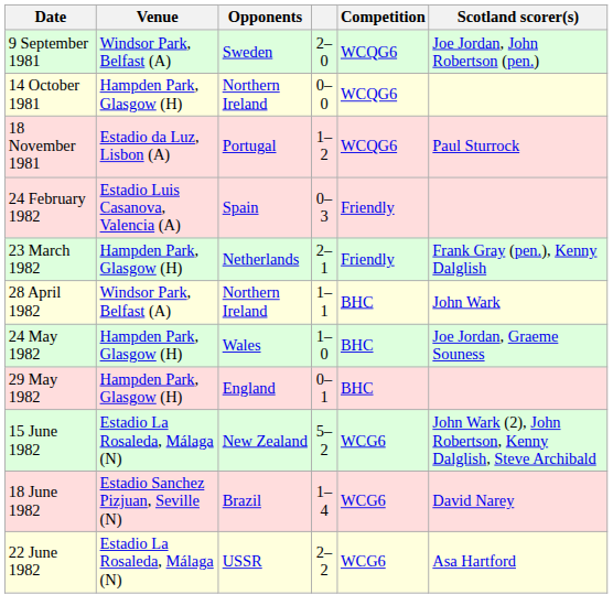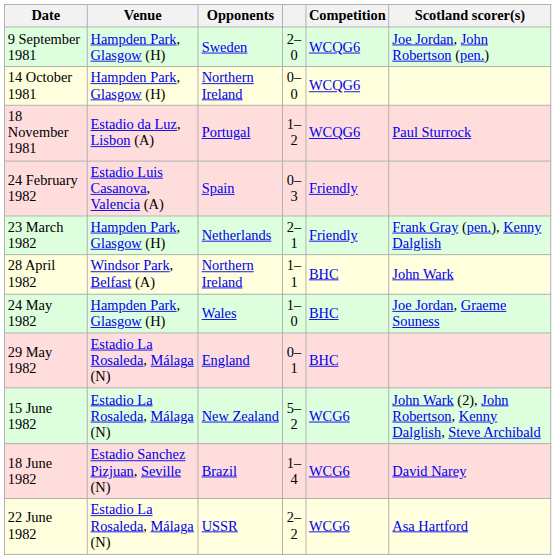 <table class="wikitable">
 <tr>
 <th>Date</th>
 <th>Venue</th>
 <th>Opponents</th>
 <th></th>
 <th>Competition</th>
 <th>Scotland scorer(s)</th>
 </tr>
 <tr bgcolor=#ddffdd>
 <td>9 September 1981</td>
-<td><a href='#'>Windsor Park</a>, <a href='#'>Belfast</a> (A)</td>
+<td><a href='#'>Hampden Park</a>, <a href='#'>Glasgow</a> (H)</td>
 <td> <a href='#'>Sweden</a></td>
 <td align=center>2–0</td>
 <td><a href='#'>WCQG6</a></td>
 <td><a href='#'>Joe Jordan</a>, <a href='#'>John Robertson</a> (<a href='#'>pen.</a>)</td>
 </tr>
 <tr bgcolor=#ffffdd>
 <td>14 October 1981</td>
 <td><a href='#'>Hampden Park</a>, <a href='#'>Glasgow</a> (H)</td>
 <td> <a href='#'>Northern Ireland</a></td>
 <td align=center>0–0</td>
 <td><a href='#'>WCQG6</a></td>
 <td></td>
 </tr>
 <tr bgcolor=#ffdddd>
 <td>18 November 1981</td>
 <td><a href='#'>Estadio da Luz</a>, <a href='#'>Lisbon</a> (A)</td>
 <td> <a href='#'>Portugal</a></td>
 <td align=center>1–2</td>
 <td><a href='#'>WCQG6</a></td>
 <td><a href='#'>Paul Sturrock</a></td>
 </tr>
 <tr bgcolor=#ffdddd>
 <td>24 February 1982</td>
 <td><a href='#'>Estadio Luis Casanova</a>, <a href='#'>Valencia</a> (A)</td>
 <td> <a href='#'>Spain</a></td>
 <td align=center>0–3</td>
 <td><a href='#'>Friendly</a></td>
 <td></td>
 </tr>
 <tr bgcolor=#ddffdd>
 <td>23 March 1982</td>
 <td><a href='#'>Hampden Park</a>, <a href='#'>Glasgow</a> (H)</td>
 <td> <a href='#'>Netherlands</a></td>
 <td align=center>2–1</td>
 <td><a href='#'>Friendly</a></td>
 <td><a href='#'>Frank Gray</a> (<a href='#'>pen.</a>), <a href='#'>Kenny Dalglish</a></td>
 </tr>
 <tr bgcolor=#ffffdd>
 <td>28 April 1982</td>
 <td><a href='#'>Windsor Park</a>, <a href='#'>Belfast</a> (A)</td>
 <td> <a href='#'>Northern Ireland</a></td>
 <td align=center>1–1</td>
 <td><a href='#'>BHC</a></td>
 <td><a href='#'>John Wark</a></td>
 </tr>
 <tr bgcolor=#ddffdd>
 <td>24 May 1982</td>
 <td><a href='#'>Hampden Park</a>, <a href='#'>Glasgow</a> (H)</td>
 <td> <a href='#'>Wales</a></td>
 <td align=center>1–0</td>
 <td><a href='#'>BHC</a></td>
 <td><a href='#'>Joe Jordan</a>, <a href='#'>Graeme Souness</a></td>
 </tr>
 <tr bgcolor=#ffdddd>
 <td>29 May 1982</td>
-<td><a href='#'>Hampden Park</a>, <a href='#'>Glasgow</a> (H)</td>
+<td><a href='#'>Estadio La Rosaleda</a>, <a href='#'>Málaga</a> (N)</td>
 <td> <a href='#'>England</a></td>
 <td align=center>0–1</td>
 <td><a href='#'>BHC</a></td>
 <td></td>
 </tr>
 <tr bgcolor=#ddffdd>
 <td>15 June 1982</td>
 <td><a href='#'>Estadio La Rosaleda</a>, <a href='#'>Málaga</a> (N)</td>
 <td> <a href='#'>New Zealand</a></td>
 <td align=center>5–2</td>
 <td><a href='#'>WCG6</a></td>
 <td><a href='#'>John Wark</a> (2), <a href='#'>John Robertson</a>, <a href='#'>Kenny Dalglish</a>, <a href='#'>Steve Archibald</a></td>
 </tr>
 <tr bgcolor=#ffdddd>
 <td>18 June 1982</td>
 <td><a href='#'>Estadio Sanchez Pizjuan</a>, <a href='#'>Seville</a> (N)</td>
 <td> <a href='#'>Brazil</a></td>
 <td align=center>1–4</td>
 <td><a href='#'>WCG6</a></td>
 <td><a href='#'>David Narey</a></td>
 </tr>
 <tr bgcolor=#ffffdd>
 <td>22 June 1982</td>
 <td><a href='#'>Estadio La Rosaleda</a>, <a href='#'>Málaga</a> (N)</td>
 <td> <a href='#'>USSR</a></td>
 <td align=center>2–2</td>
 <td><a href='#'>WCG6</a></td>
 <td><a href='#'>Asa Hartford</a></td>
 </tr>
 </table>
